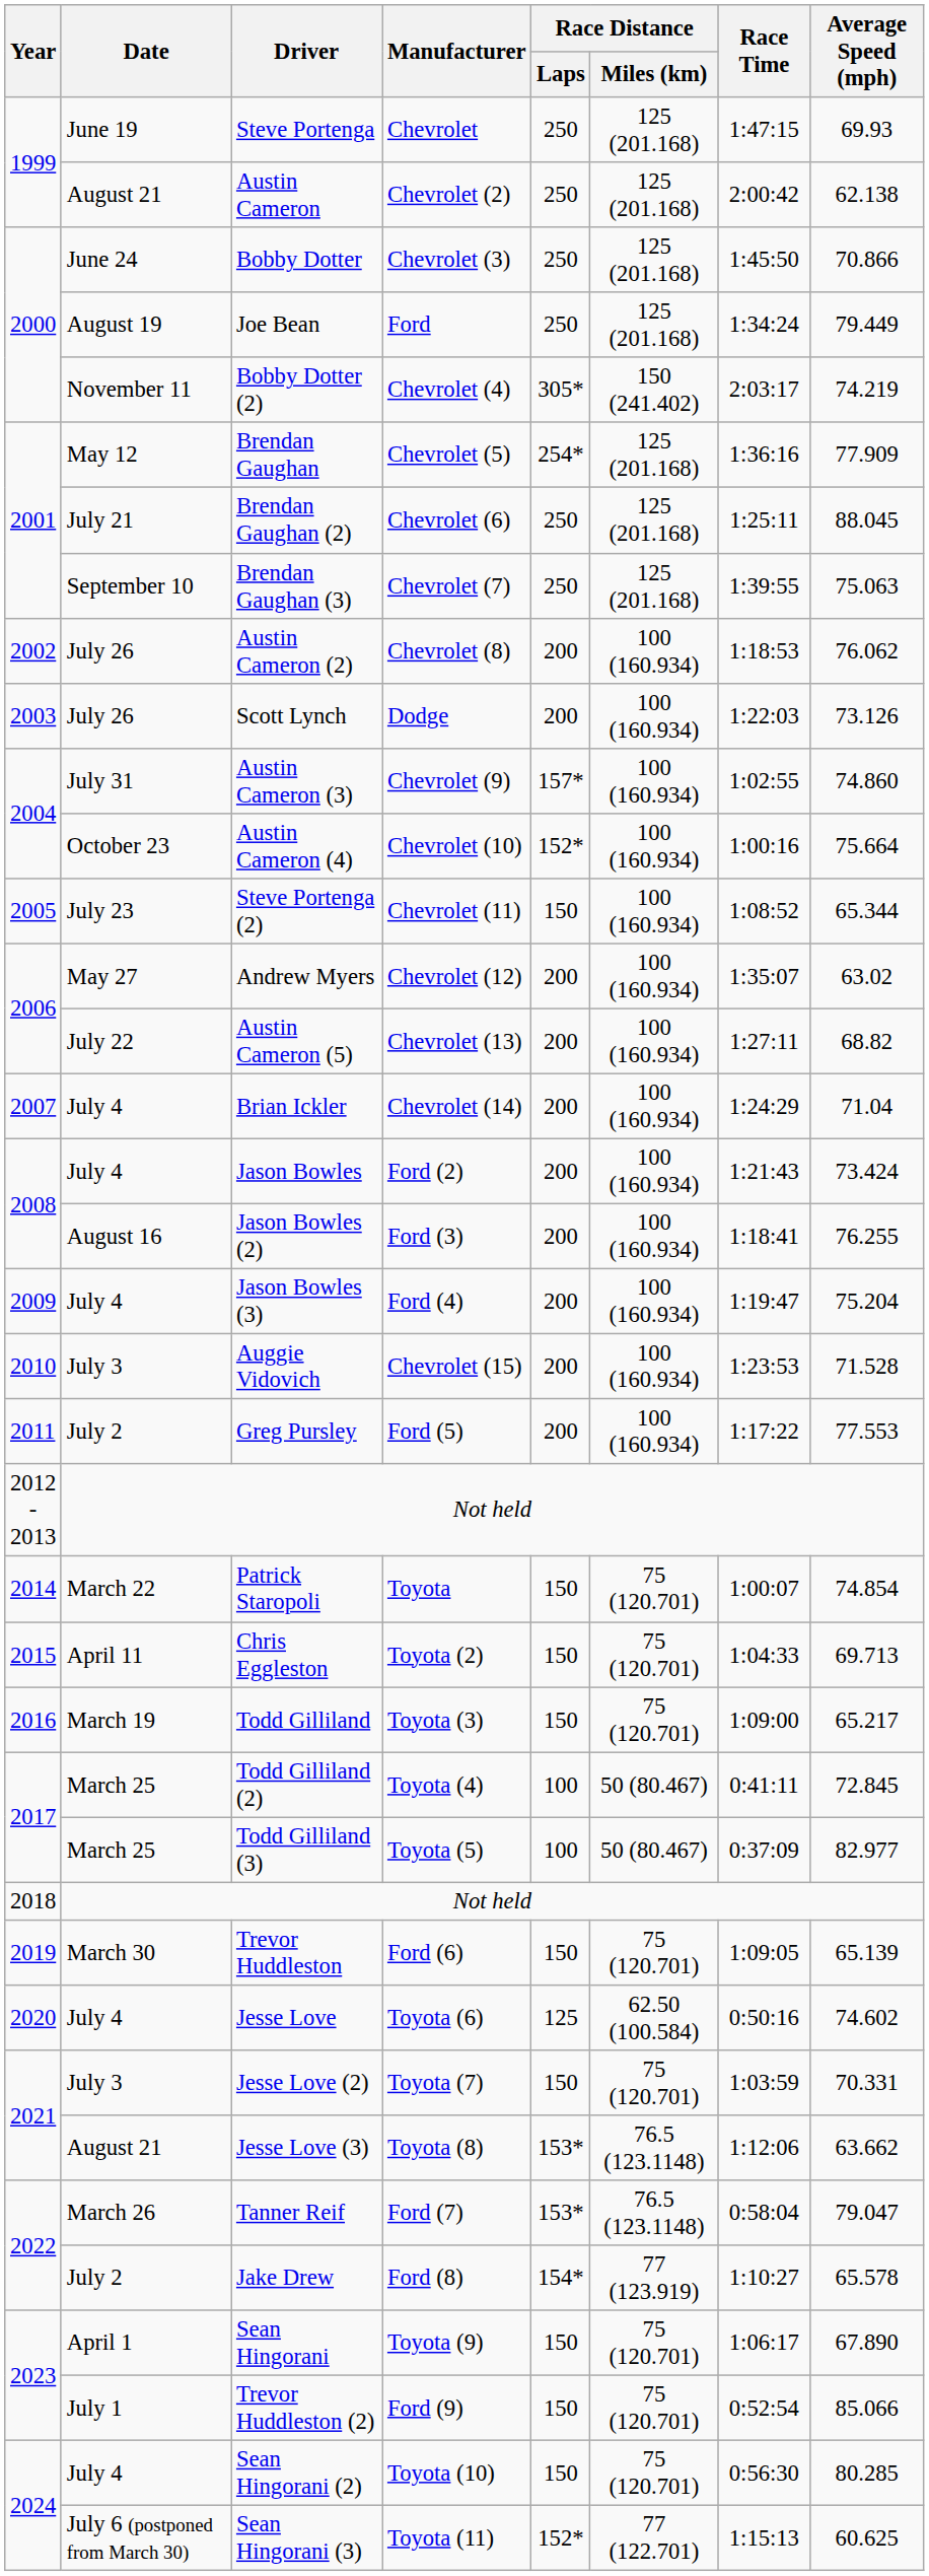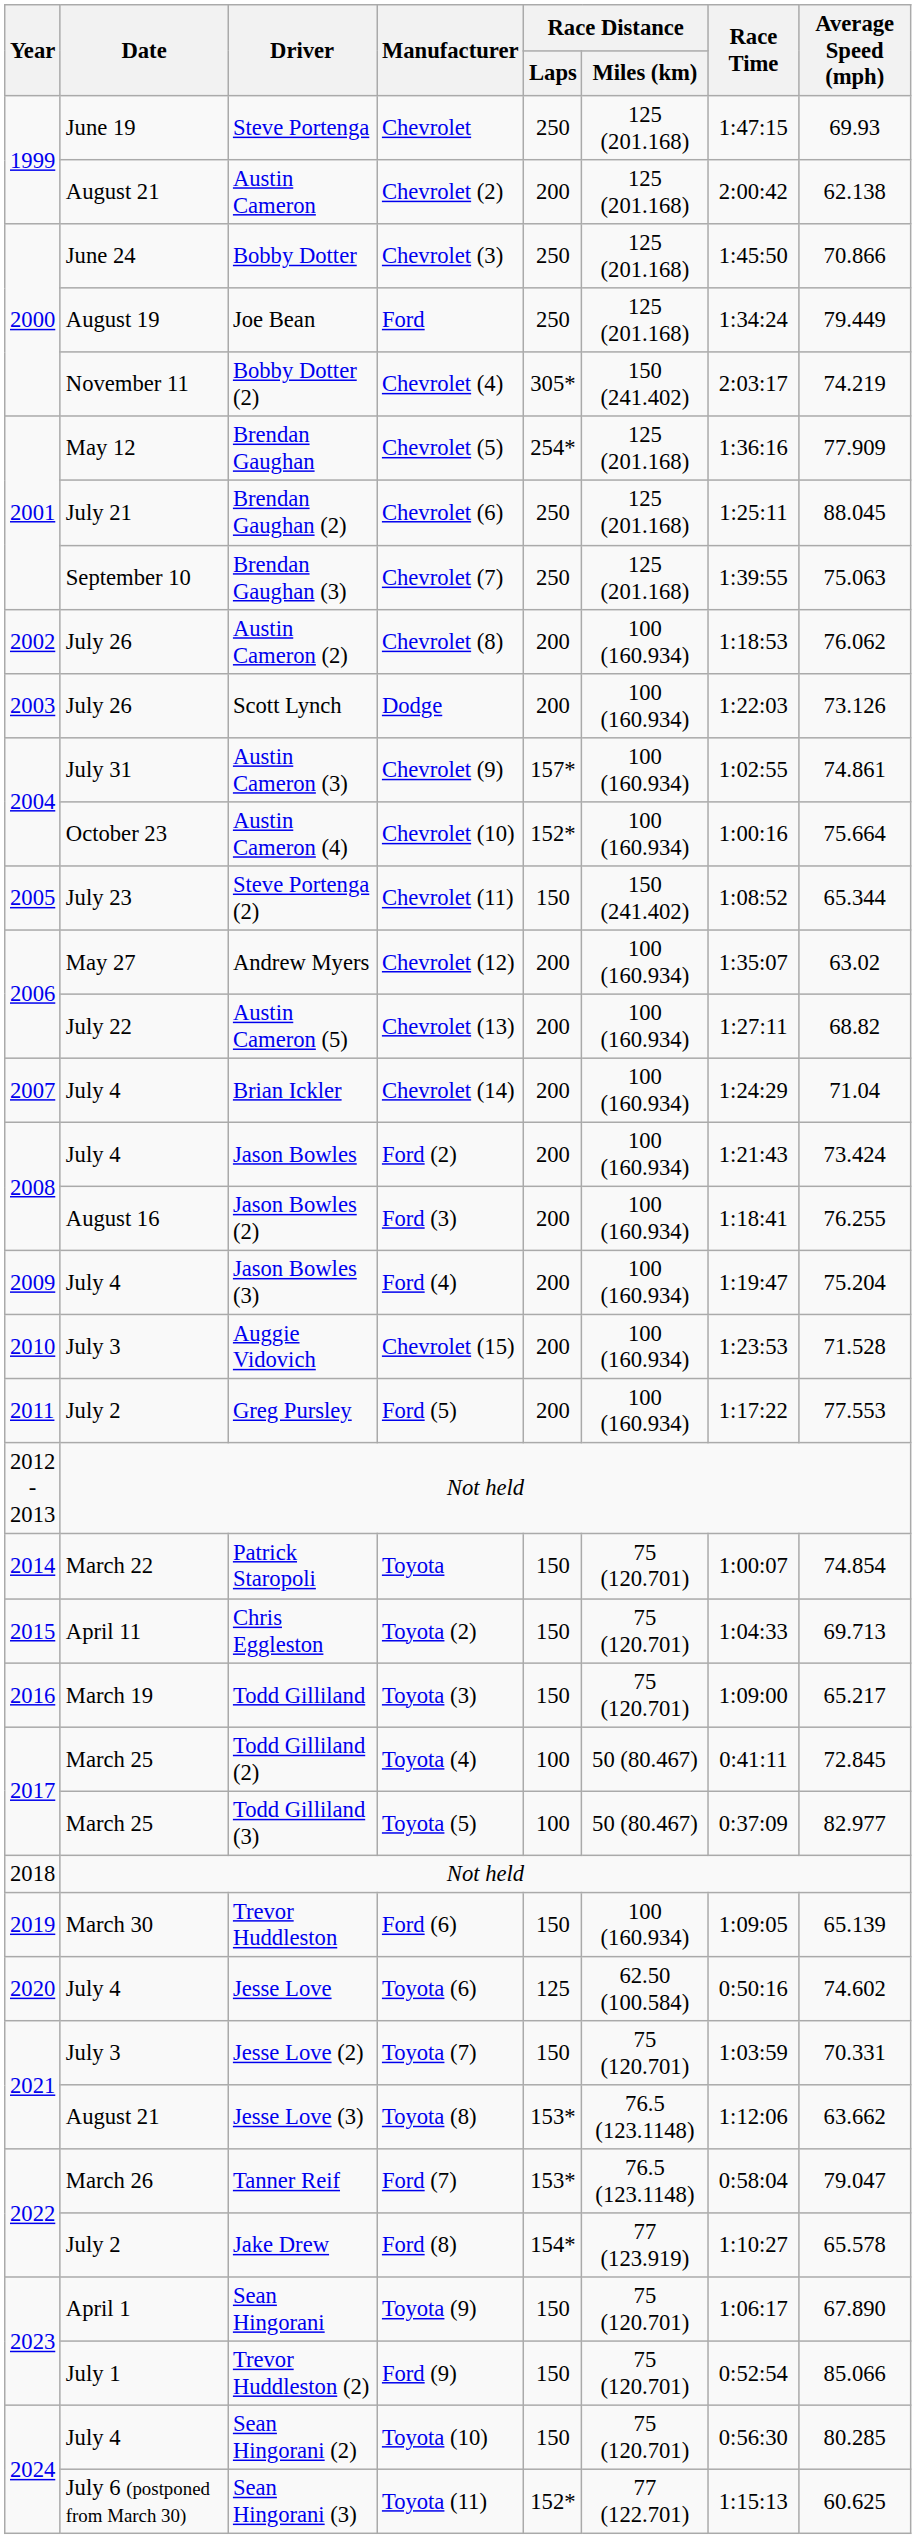 <table class="wikitable" style="font-size: 95%;">
 <tr>
 <th rowspan="2">Year</th>
 <th rowspan="2">Date</th>
 <th rowspan="2">Driver</th>
 <th rowspan="2">Manufacturer</th>
 <th colspan="2">Race Distance</th>
 <th rowspan="2">Race Time</th>
 <th rowspan="2">Average Speed<br>(mph)</th>
 </tr>
 <tr>
 <th>Laps</th>
 <th>Miles (km)</th>
 </tr>
 <tr>
 <td rowspan=2><a href='#'>1999</a></td>
 <td>June 19</td>
 <td><a href='#'>Steve Portenga</a></td>
 <td><a href='#'>Chevrolet</a></td>
 <td align="center">250</td>
 <td align="center">125 (201.168)</td>
 <td align="center">1:47:15</td>
 <td align="center">69.93</td>
 </tr>
 <tr>
 <td>August 21</td>
 <td><a href='#'>Austin Cameron</a></td>
 <td><a href='#'>Chevrolet</a> (2)</td>
-<td align="center">250</td>
+<td align="center">200</td>
 <td align="center">125 (201.168)</td>
 <td align="center">2:00:42</td>
 <td align="center">62.138</td>
 </tr>
 <tr>
 <td rowspan=3><a href='#'>2000</a></td>
 <td>June 24</td>
 <td><a href='#'>Bobby Dotter</a></td>
 <td><a href='#'>Chevrolet</a> (3)</td>
 <td align="center">250</td>
 <td align="center">125 (201.168)</td>
 <td align="center">1:45:50</td>
 <td align="center">70.866</td>
 </tr>
 <tr>
 <td>August 19</td>
 <td>Joe Bean</td>
 <td><a href='#'>Ford</a></td>
 <td align="center">250</td>
 <td align="center">125 (201.168)</td>
 <td align="center">1:34:24</td>
 <td align="center">79.449</td>
 </tr>
 <tr>
 <td>November 11</td>
 <td><a href='#'>Bobby Dotter</a> (2)</td>
 <td><a href='#'>Chevrolet</a> (4)</td>
 <td align="center">305*</td>
 <td align="center">150 (241.402)</td>
 <td align="center">2:03:17</td>
 <td align="center">74.219</td>
 </tr>
 <tr>
 <td rowspan=3><a href='#'>2001</a></td>
 <td>May 12</td>
 <td><a href='#'>Brendan Gaughan</a></td>
 <td><a href='#'>Chevrolet</a> (5)</td>
 <td align="center">254*</td>
 <td align="center">125 (201.168)</td>
 <td align="center">1:36:16</td>
 <td align="center">77.909</td>
 </tr>
 <tr>
 <td>July 21</td>
 <td><a href='#'>Brendan Gaughan</a> (2)</td>
 <td><a href='#'>Chevrolet</a> (6)</td>
 <td align="center">250</td>
 <td align="center">125 (201.168)</td>
 <td align="center">1:25:11</td>
 <td align="center">88.045</td>
 </tr>
 <tr>
 <td>September 10</td>
 <td><a href='#'>Brendan Gaughan</a> (3)</td>
 <td><a href='#'>Chevrolet</a> (7)</td>
 <td align="center">250</td>
 <td align="center">125 (201.168)</td>
 <td align="center">1:39:55</td>
 <td align="center">75.063</td>
 </tr>
 <tr>
 <td><a href='#'>2002</a></td>
 <td>July 26</td>
 <td><a href='#'>Austin Cameron</a> (2)</td>
 <td><a href='#'>Chevrolet</a> (8)</td>
 <td align="center">200</td>
 <td align="center">100 (160.934)</td>
 <td align="center">1:18:53</td>
 <td align="center">76.062</td>
 </tr>
 <tr>
 <td><a href='#'>2003</a></td>
 <td>July 26</td>
 <td>Scott Lynch</td>
 <td><a href='#'>Dodge</a></td>
 <td align="center">200</td>
 <td align="center">100 (160.934)</td>
 <td align="center">1:22:03</td>
 <td align="center">73.126</td>
 </tr>
 <tr>
 <td rowspan=2><a href='#'>2004</a></td>
 <td>July 31</td>
 <td><a href='#'>Austin Cameron</a> (3)</td>
 <td><a href='#'>Chevrolet</a> (9)</td>
 <td align="center">157*</td>
 <td align="center">100 (160.934)</td>
 <td align="center">1:02:55</td>
-<td align="center">74.860</td>
+<td align="center">74.861</td>
 </tr>
 <tr>
 <td>October 23</td>
 <td><a href='#'>Austin Cameron</a> (4)</td>
 <td><a href='#'>Chevrolet</a> (10)</td>
 <td align="center">152*</td>
 <td align="center">100 (160.934)</td>
 <td align="center">1:00:16</td>
 <td align="center">75.664</td>
 </tr>
 <tr>
 <td><a href='#'>2005</a></td>
 <td>July 23</td>
 <td><a href='#'>Steve Portenga</a> (2)</td>
 <td><a href='#'>Chevrolet</a> (11)</td>
 <td align="center">150</td>
-<td align="center">100 (160.934)</td>
+<td align="center">150 (241.402)</td>
 <td align="center">1:08:52</td>
 <td align="center">65.344</td>
 </tr>
 <tr>
 <td rowspan=2><a href='#'>2006</a></td>
 <td>May 27</td>
 <td>Andrew Myers</td>
 <td><a href='#'>Chevrolet</a> (12)</td>
 <td align="center">200</td>
 <td align="center">100 (160.934)</td>
 <td align="center">1:35:07</td>
 <td align="center">63.02</td>
 </tr>
 <tr>
 <td>July 22</td>
 <td><a href='#'>Austin Cameron</a> (5)</td>
 <td><a href='#'>Chevrolet</a> (13)</td>
 <td align="center">200</td>
 <td align="center">100 (160.934)</td>
 <td align="center">1:27:11</td>
 <td align="center">68.82</td>
 </tr>
 <tr>
 <td><a href='#'>2007</a></td>
 <td>July 4</td>
 <td><a href='#'>Brian Ickler</a></td>
 <td><a href='#'>Chevrolet</a> (14)</td>
 <td align="center">200</td>
 <td align="center">100 (160.934)</td>
 <td align="center">1:24:29</td>
 <td align="center">71.04</td>
 </tr>
 <tr>
 <td rowspan=2><a href='#'>2008</a></td>
 <td>July 4</td>
 <td><a href='#'>Jason Bowles</a></td>
 <td><a href='#'>Ford</a> (2)</td>
 <td align="center">200</td>
 <td align="center">100 (160.934)</td>
 <td align="center">1:21:43</td>
 <td align="center">73.424</td>
 </tr>
 <tr>
 <td>August 16</td>
 <td><a href='#'>Jason Bowles</a> (2)</td>
 <td><a href='#'>Ford</a> (3)</td>
 <td align="center">200</td>
 <td align="center">100 (160.934)</td>
 <td align="center">1:18:41</td>
 <td align="center">76.255</td>
 </tr>
 <tr>
 <td><a href='#'>2009</a></td>
 <td>July 4</td>
 <td><a href='#'>Jason Bowles</a> (3)</td>
 <td><a href='#'>Ford</a> (4)</td>
 <td align="center">200</td>
 <td align="center">100 (160.934)</td>
 <td align="center">1:19:47</td>
 <td align="center">75.204</td>
 </tr>
 <tr>
 <td><a href='#'>2010</a></td>
 <td>July 3</td>
 <td><a href='#'>Auggie Vidovich</a></td>
 <td><a href='#'>Chevrolet</a> (15)</td>
 <td align="center">200</td>
 <td align="center">100 (160.934)</td>
 <td align="center">1:23:53</td>
 <td align="center">71.528</td>
 </tr>
 <tr>
 <td><a href='#'>2011</a></td>
 <td>July 2</td>
 <td><a href='#'>Greg Pursley</a></td>
 <td><a href='#'>Ford</a> (5)</td>
 <td align="center">200</td>
 <td align="center">100 (160.934)</td>
 <td align="center">1:17:22</td>
 <td align="center">77.553</td>
 </tr>
 <tr>
 <td align="center">2012<br>-<br>2013</td>
 <td colspan="9" align="center"><em>Not held</em></td>
 </tr>
 <tr>
 <td><a href='#'>2014</a></td>
 <td>March 22</td>
 <td><a href='#'>Patrick Staropoli</a></td>
 <td><a href='#'>Toyota</a></td>
 <td align="center">150</td>
 <td align="center">75 (120.701)</td>
 <td align="center">1:00:07</td>
 <td align="center">74.854</td>
 </tr>
 <tr>
 <td><a href='#'>2015</a></td>
 <td>April 11</td>
 <td><a href='#'>Chris Eggleston</a></td>
 <td><a href='#'>Toyota</a> (2)</td>
 <td align="center">150</td>
 <td align="center">75 (120.701)</td>
 <td align="center">1:04:33</td>
 <td align="center">69.713</td>
 </tr>
 <tr>
 <td><a href='#'>2016</a></td>
 <td>March 19</td>
 <td><a href='#'>Todd Gilliland</a></td>
 <td><a href='#'>Toyota</a> (3)</td>
 <td align="center">150</td>
 <td align="center">75 (120.701)</td>
 <td align="center">1:09:00</td>
 <td align="center">65.217</td>
 </tr>
 <tr>
 <td rowspan=2><a href='#'>2017</a></td>
 <td>March 25</td>
 <td><a href='#'>Todd Gilliland</a> (2)</td>
 <td><a href='#'>Toyota</a> (4)</td>
 <td align="center">100</td>
 <td align="center">50 (80.467)</td>
 <td align="center">0:41:11</td>
 <td align="center">72.845</td>
 </tr>
 <tr>
 <td>March 25</td>
 <td><a href='#'>Todd Gilliland</a> (3)</td>
 <td><a href='#'>Toyota</a> (5)</td>
 <td align="center">100</td>
 <td align="center">50 (80.467)</td>
 <td align="center">0:37:09</td>
 <td align="center">82.977</td>
 </tr>
 <tr>
 <td align="center">2018</td>
 <td colspan="9" align="center"><em>Not held</em></td>
 </tr>
 <tr>
 <td><a href='#'>2019</a></td>
 <td>March 30</td>
 <td><a href='#'>Trevor Huddleston</a></td>
 <td><a href='#'>Ford</a> (6)</td>
 <td align="center">150</td>
-<td align="center">75 (120.701)</td>
+<td align="center">100 (160.934)</td>
 <td align="center">1:09:05</td>
 <td align="center">65.139</td>
 </tr>
 <tr>
 <td><a href='#'>2020</a></td>
 <td>July 4</td>
 <td><a href='#'>Jesse Love</a></td>
 <td><a href='#'>Toyota</a> (6)</td>
 <td align="center">125</td>
 <td align="center">62.50 (100.584)</td>
 <td align="center">0:50:16</td>
 <td align="center">74.602</td>
 </tr>
 <tr>
 <td rowspan=2><a href='#'>2021</a></td>
 <td>July 3</td>
 <td><a href='#'>Jesse Love</a> (2)</td>
 <td><a href='#'>Toyota</a> (7)</td>
 <td align="center">150</td>
 <td align="center">75 (120.701)</td>
 <td align="center">1:03:59</td>
 <td align="center">70.331</td>
 </tr>
 <tr>
 <td>August 21</td>
 <td><a href='#'>Jesse Love</a> (3)</td>
 <td><a href='#'>Toyota</a> (8)</td>
 <td align="center">153*</td>
 <td align="center">76.5 (123.1148)</td>
 <td align="center">1:12:06</td>
 <td align="center">63.662</td>
 </tr>
 <tr>
 <td rowspan=2><a href='#'>2022</a></td>
 <td>March 26</td>
 <td><a href='#'>Tanner Reif</a></td>
 <td><a href='#'>Ford</a> (7)</td>
 <td align="center">153*</td>
 <td align="center">76.5 (123.1148)</td>
 <td align="center">0:58:04</td>
 <td align="center">79.047</td>
 </tr>
 <tr>
 <td>July 2</td>
 <td><a href='#'>Jake Drew</a></td>
 <td><a href='#'>Ford</a> (8)</td>
 <td align="center">154*</td>
 <td align="center">77 (123.919)</td>
 <td align="center">1:10:27</td>
 <td align="center">65.578</td>
 </tr>
 <tr>
 <td rowspan=2><a href='#'>2023</a></td>
 <td>April 1</td>
 <td><a href='#'>Sean Hingorani</a></td>
 <td><a href='#'>Toyota</a> (9)</td>
 <td align="center">150</td>
 <td align="center">75 (120.701)</td>
 <td align="center">1:06:17</td>
 <td align="center">67.890</td>
 </tr>
 <tr>
 <td>July 1</td>
 <td><a href='#'>Trevor Huddleston</a> (2)</td>
 <td><a href='#'>Ford</a> (9)</td>
 <td align="center">150</td>
 <td align="center">75 (120.701)</td>
 <td align="center">0:52:54</td>
 <td align="center">85.066</td>
 </tr>
 <tr>
 <td rowspan=2><a href='#'>2024</a></td>
 <td>July 4</td>
 <td><a href='#'>Sean Hingorani</a> (2)</td>
 <td><a href='#'>Toyota</a> (10)</td>
 <td align="center">150</td>
 <td align="center">75 (120.701)</td>
 <td align="center">0:56:30</td>
 <td align="center">80.285</td>
 </tr>
 <tr>
 <td>July 6 <small>(postponed from March 30)</small></td>
 <td><a href='#'>Sean Hingorani</a> (3)</td>
 <td><a href='#'>Toyota</a> (11)</td>
 <td align="center">152*</td>
 <td align="center">77 (122.701)</td>
 <td align="center">1:15:13</td>
 <td align="center">60.625</td>
 </tr>
 </table>
